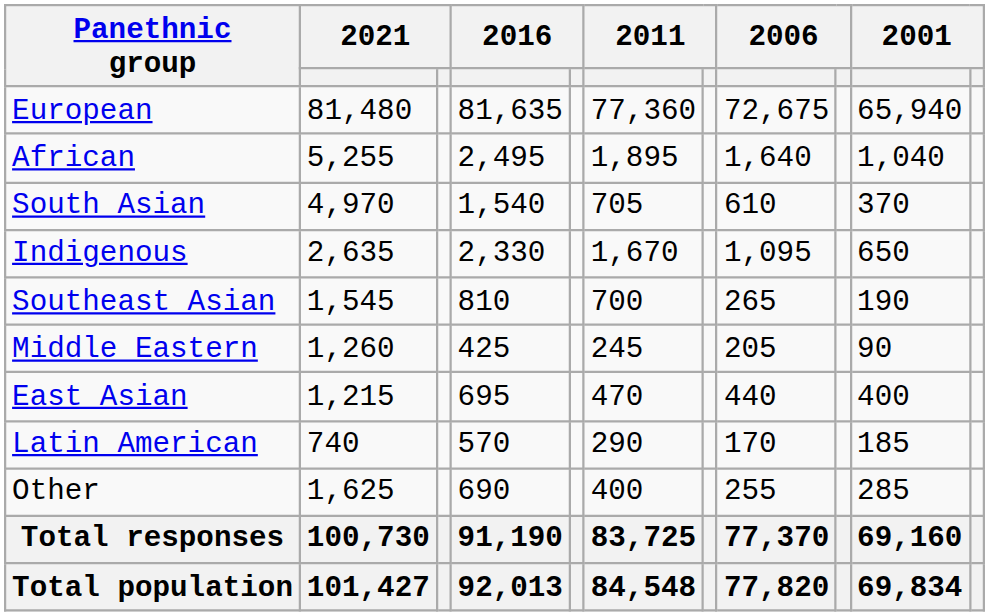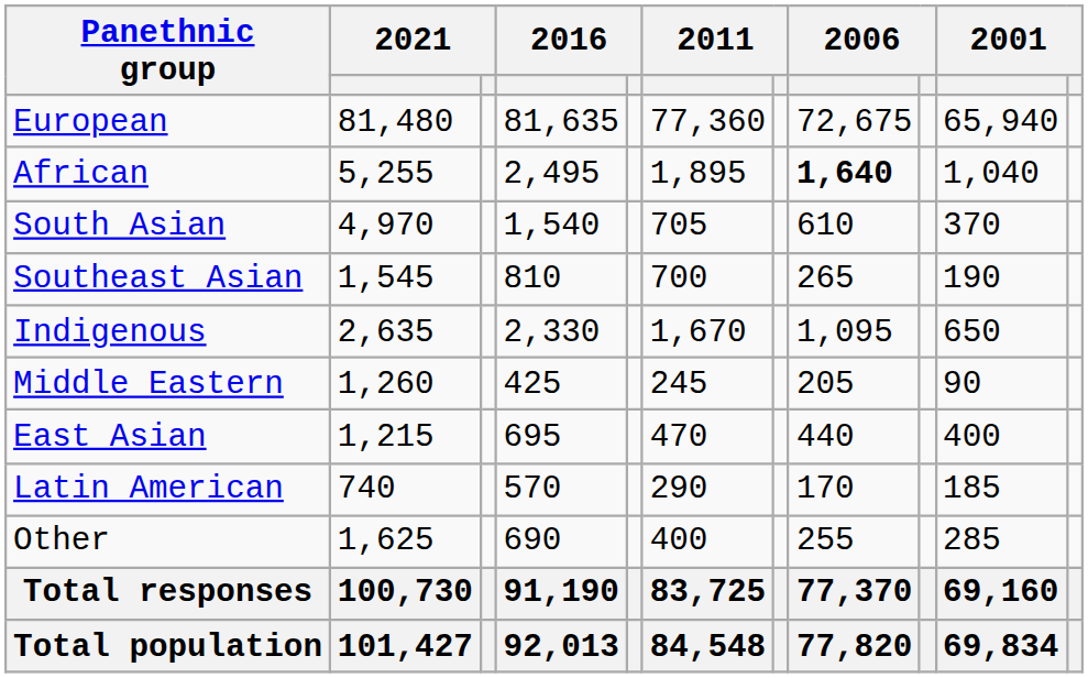 <table class="wikitable collapsible sortable">
 <tr>
 <th rowspan="2"><a href='#'>Panethnic</a><br>group</th>
 <th colspan="2">2021</th>
 <th colspan="2">2016</th>
 <th colspan="2">2011</th>
 <th colspan="2">2006</th>
 <th colspan="2">2001</th>
 </tr>
 <tr>
 <th><a href='#'></a></th>
 <th></th>
 <th></th>
 <th></th>
 <th></th>
 <th></th>
 <th></th>
 <th></th>
 <th></th>
 <th></th>
 </tr>
 <tr>
 <td><a href='#'>European</a></td>
 <td>81,480</td>
 <td></td>
 <td>81,635</td>
 <td></td>
 <td>77,360</td>
 <td></td>
 <td>72,675</td>
 <td></td>
 <td>65,940</td>
 <td></td>
 </tr>
 <tr>
 <td><a href='#'>African</a></td>
 <td>5,255</td>
 <td></td>
 <td>2,495</td>
 <td></td>
 <td>1,895</td>
 <td></td>
-<td>1,640</td>
+<td><strong>1,640</strong></td>
 <td></td>
 <td>1,040</td>
 <td></td>
 </tr>
 <tr>
 <td><a href='#'>South Asian</a></td>
 <td>4,970</td>
 <td></td>
 <td>1,540</td>
 <td></td>
 <td>705</td>
 <td></td>
 <td>610</td>
 <td></td>
 <td>370</td>
 <td></td>
 </tr>
 <tr>
+<td><a href='#'>Southeast Asian</a></td>
+<td>1,545</td>
+<td></td>
+<td>810</td>
+<td></td>
+<td>700</td>
+<td></td>
+<td>265</td>
+<td></td>
+<td>190</td>
+<td></td>
+</tr>
+<tr>
 <td><a href='#'>Indigenous</a></td>
 <td>2,635</td>
 <td></td>
 <td>2,330</td>
 <td></td>
 <td>1,670</td>
 <td></td>
 <td>1,095</td>
 <td></td>
 <td>650</td>
-<td></td>
-</tr>
-<tr>
-<td><a href='#'>Southeast Asian</a></td>
-<td>1,545</td>
-<td></td>
-<td>810</td>
-<td></td>
-<td>700</td>
-<td></td>
-<td>265</td>
-<td></td>
-<td>190</td>
 <td></td>
 </tr>
 <tr>
 <td><a href='#'>Middle Eastern</a></td>
 <td>1,260</td>
 <td></td>
 <td>425</td>
 <td></td>
 <td>245</td>
 <td></td>
 <td>205</td>
 <td></td>
 <td>90</td>
 <td></td>
 </tr>
 <tr>
 <td><a href='#'>East Asian</a></td>
 <td>1,215</td>
 <td></td>
 <td>695</td>
 <td></td>
 <td>470</td>
 <td></td>
 <td>440</td>
 <td></td>
 <td>400</td>
 <td></td>
 </tr>
 <tr>
 <td><a href='#'>Latin American</a></td>
 <td>740</td>
 <td></td>
 <td>570</td>
 <td></td>
 <td>290</td>
 <td></td>
 <td>170</td>
 <td></td>
 <td>185</td>
 <td></td>
 </tr>
 <tr>
 <td>Other</td>
 <td>1,625</td>
 <td></td>
 <td>690</td>
 <td></td>
 <td>400</td>
 <td></td>
 <td>255</td>
 <td></td>
 <td>285</td>
 <td></td>
 </tr>
 <tr>
 <th>Total responses</th>
 <th>100,730</th>
 <th></th>
 <th>91,190</th>
 <th></th>
 <th>83,725</th>
 <th></th>
 <th>77,370</th>
 <th></th>
 <th>69,160</th>
 <th></th>
 </tr>
 <tr>
 <th>Total population</th>
 <th>101,427</th>
 <th></th>
 <th>92,013</th>
 <th></th>
 <th>84,548</th>
 <th></th>
 <th>77,820</th>
 <th></th>
 <th>69,834</th>
 <th></th>
 </tr>
 </table>
